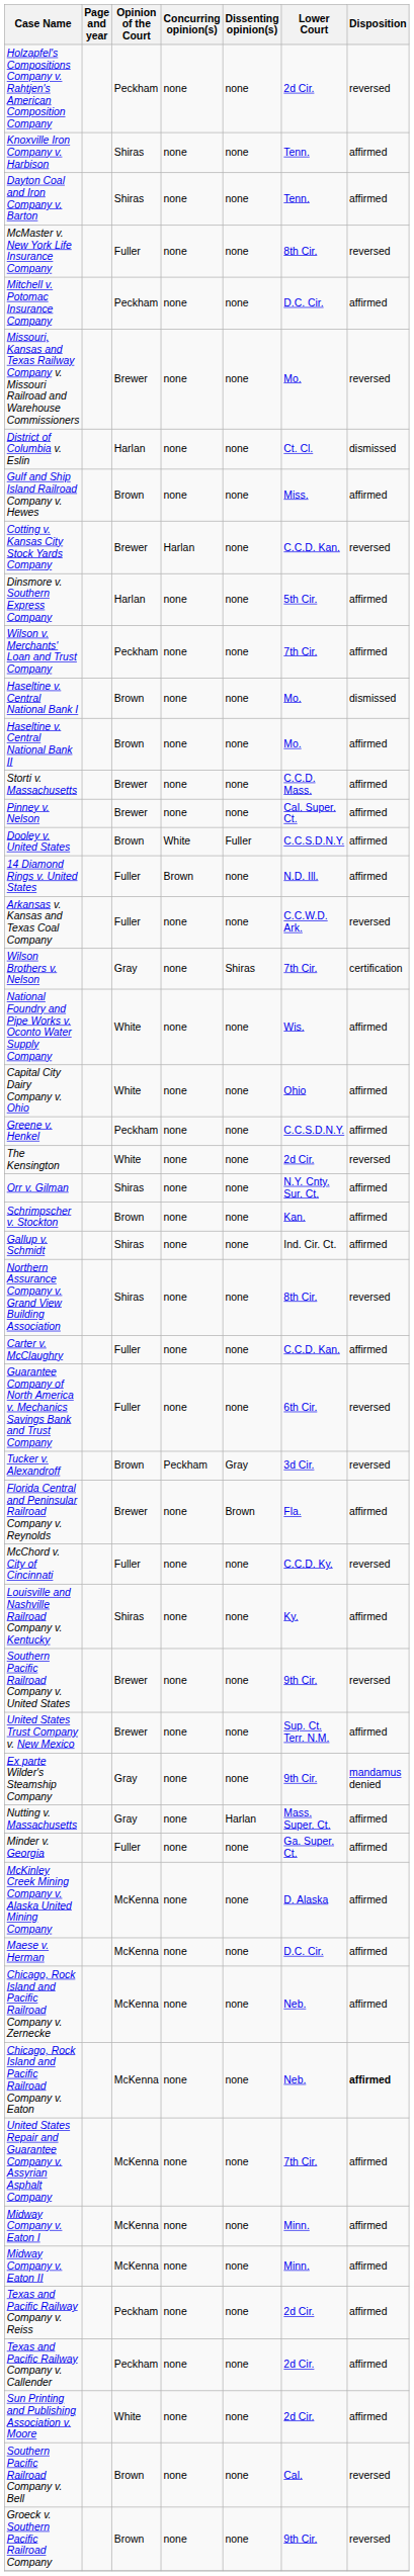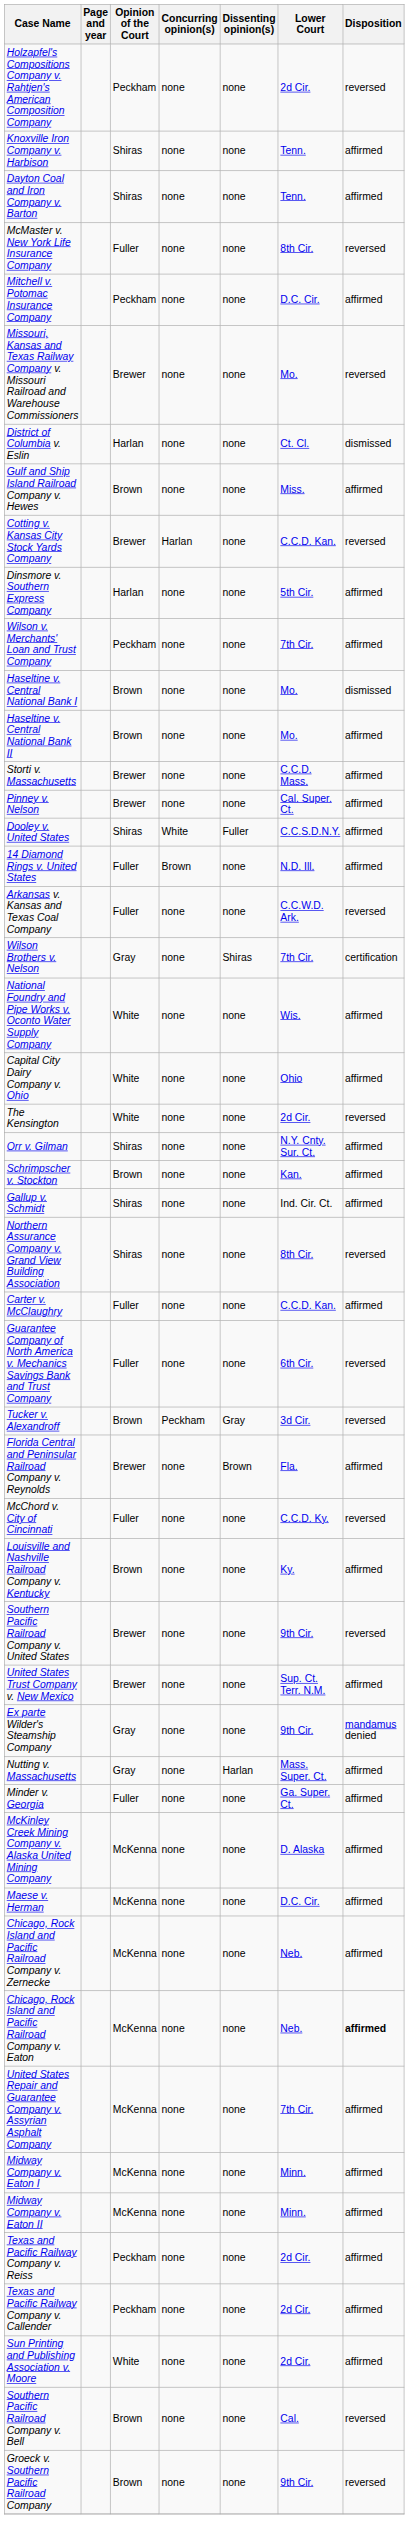 <table class="wikitable sortable">
 <tr>
 <th scope="col" style="width: 420px;">Case Name</th>
 <th scope="col" style="width: 95px;">Page and year</th>
 <th scope="col" style="width: 10px;">Opinion of the Court</th>
 <th scope="col" style="width: 10px;">Concurring opinion(s)</th>
 <th scope="col" style="width: 10px;">Dissenting opinion(s)</th>
 <th scope="col" style="width: 116px;">Lower Court</th>
 <th scope="col" style="width: 133px;">Disposition</th>
 </tr>
 <tr>
 <td><em><a href='#'>Holzapfel's Compositions Company v. Rahtjen's American Composition Company</a></em></td>
 <td align="right"></td>
 <td>Peckham</td>
 <td>none</td>
 <td>none</td>
 <td><a href='#'>2d Cir.</a></td>
 <td>reversed</td>
 </tr>
 <tr>
 <td><em><a href='#'>Knoxville Iron Company v. Harbison</a></em></td>
 <td align="right"></td>
 <td>Shiras</td>
 <td>none</td>
 <td>none</td>
 <td><a href='#'>Tenn.</a></td>
 <td>affirmed</td>
 </tr>
 <tr>
 <td><em><a href='#'>Dayton Coal and Iron Company v. Barton</a></em></td>
 <td align="right"></td>
 <td>Shiras</td>
 <td>none</td>
 <td>none</td>
 <td><a href='#'>Tenn.</a></td>
 <td>affirmed</td>
 </tr>
 <tr>
 <td><em>McMaster v. <a href='#'>New York Life Insurance Company</a></em></td>
 <td align="right"></td>
 <td>Fuller</td>
 <td>none</td>
 <td>none</td>
 <td><a href='#'>8th Cir.</a></td>
 <td>reversed</td>
 </tr>
 <tr>
 <td><em><a href='#'>Mitchell v. Potomac Insurance Company</a></em></td>
 <td align="right"></td>
 <td>Peckham</td>
 <td>none</td>
 <td>none</td>
 <td><a href='#'>D.C. Cir.</a></td>
 <td>affirmed</td>
 </tr>
 <tr>
 <td><em><a href='#'>Missouri, Kansas and Texas Railway Company</a> v. Missouri Railroad and Warehouse Commissioners</em></td>
 <td align="right"></td>
 <td>Brewer</td>
 <td>none</td>
 <td>none</td>
 <td><a href='#'>Mo.</a></td>
 <td>reversed</td>
 </tr>
 <tr>
 <td><em><a href='#'>District of Columbia</a> v. Eslin</em></td>
 <td align="right"></td>
 <td>Harlan</td>
 <td>none</td>
 <td>none</td>
 <td><a href='#'>Ct. Cl.</a></td>
 <td>dismissed</td>
 </tr>
 <tr>
 <td><em><a href='#'>Gulf and Ship Island Railroad</a> Company v. Hewes</em></td>
 <td align="right"></td>
 <td>Brown</td>
 <td>none</td>
 <td>none</td>
 <td><a href='#'>Miss.</a></td>
 <td>affirmed</td>
 </tr>
 <tr>
 <td><em><a href='#'>Cotting v. Kansas City Stock Yards Company</a></em></td>
 <td align="right"></td>
 <td>Brewer</td>
 <td>Harlan</td>
 <td>none</td>
 <td><a href='#'>C.C.D. Kan.</a></td>
 <td>reversed</td>
 </tr>
 <tr>
 <td><em>Dinsmore v. <a href='#'>Southern Express Company</a></em></td>
 <td align="right"></td>
 <td>Harlan</td>
 <td>none</td>
 <td>none</td>
 <td><a href='#'>5th Cir.</a></td>
 <td>affirmed</td>
 </tr>
 <tr>
 <td><em><a href='#'>Wilson v. Merchants' Loan and Trust Company</a></em></td>
 <td align="right"></td>
 <td>Peckham</td>
 <td>none</td>
 <td>none</td>
 <td><a href='#'>7th Cir.</a></td>
 <td>affirmed</td>
 </tr>
 <tr>
 <td><em><a href='#'>Haseltine v. Central National Bank I</a></em></td>
 <td align="right"></td>
 <td>Brown</td>
 <td>none</td>
 <td>none</td>
 <td><a href='#'>Mo.</a></td>
 <td>dismissed</td>
 </tr>
 <tr>
 <td><em><a href='#'>Haseltine v. Central National Bank II</a></em></td>
 <td align="right"></td>
 <td>Brown</td>
 <td>none</td>
 <td>none</td>
 <td><a href='#'>Mo.</a></td>
 <td>affirmed</td>
 </tr>
 <tr>
 <td><em>Storti v. <a href='#'>Massachusetts</a></em></td>
 <td align="right"></td>
 <td>Brewer</td>
 <td>none</td>
 <td>none</td>
 <td><a href='#'>C.C.D. Mass.</a></td>
 <td>affirmed</td>
 </tr>
 <tr>
 <td><em><a href='#'>Pinney v. Nelson</a></em></td>
 <td align="right"></td>
 <td>Brewer</td>
 <td>none</td>
 <td>none</td>
 <td><a href='#'>Cal. Super. Ct.</a></td>
 <td>affirmed</td>
 </tr>
 <tr>
 <td><em><a href='#'>Dooley v. United States</a></em></td>
 <td align="right"></td>
-<td>Brown</td>
+<td>Shiras</td>
 <td>White</td>
 <td>Fuller</td>
 <td><a href='#'>C.C.S.D.N.Y.</a></td>
 <td>affirmed</td>
 </tr>
 <tr>
 <td><em><a href='#'>14 Diamond Rings v. United States</a></em></td>
 <td align="right"></td>
 <td>Fuller</td>
 <td>Brown</td>
 <td>none</td>
 <td><a href='#'>N.D. Ill.</a></td>
 <td>affirmed</td>
 </tr>
 <tr>
 <td><em><a href='#'>Arkansas</a> v. Kansas and Texas Coal Company</em></td>
 <td align="right"></td>
 <td>Fuller</td>
 <td>none</td>
 <td>none</td>
 <td><a href='#'>C.C.W.D. Ark.</a></td>
 <td>reversed</td>
 </tr>
 <tr>
 <td><em><a href='#'>Wilson Brothers v. Nelson</a></em></td>
 <td align="right"></td>
 <td>Gray</td>
 <td>none</td>
 <td>Shiras</td>
 <td><a href='#'>7th Cir.</a></td>
 <td>certification</td>
 </tr>
 <tr>
 <td><em><a href='#'>National Foundry and Pipe Works v. Oconto Water Supply Company</a></em></td>
 <td align="right"></td>
 <td>White</td>
 <td>none</td>
 <td>none</td>
 <td><a href='#'>Wis.</a></td>
 <td>affirmed</td>
 </tr>
 <tr>
 <td><em>Capital City Dairy Company v. <a href='#'>Ohio</a></em></td>
 <td align="right"></td>
 <td>White</td>
 <td>none</td>
 <td>none</td>
 <td><a href='#'>Ohio</a></td>
-<td>affirmed</td>
-</tr>
-<tr>
-<td><em><a href='#'>Greene v. Henkel</a></em></td>
-<td align="right"></td>
-<td>Peckham</td>
-<td>none</td>
-<td>none</td>
-<td><a href='#'>C.C.S.D.N.Y.</a></td>
 <td>affirmed</td>
 </tr>
 <tr>
 <td><em>The Kensington</em></td>
 <td align="right"></td>
 <td>White</td>
 <td>none</td>
 <td>none</td>
 <td><a href='#'>2d Cir.</a></td>
 <td>reversed</td>
 </tr>
 <tr>
 <td><em><a href='#'>Orr v. Gilman</a></em></td>
 <td align="right"></td>
 <td>Shiras</td>
 <td>none</td>
 <td>none</td>
 <td><a href='#'>N.Y. Cnty. Sur. Ct.</a></td>
 <td>affirmed</td>
 </tr>
 <tr>
 <td><em><a href='#'>Schrimpscher v. Stockton</a></em></td>
 <td align="right"></td>
 <td>Brown</td>
 <td>none</td>
 <td>none</td>
 <td><a href='#'>Kan.</a></td>
 <td>affirmed</td>
 </tr>
 <tr>
 <td><em><a href='#'>Gallup v. Schmidt</a></em></td>
 <td align="right"></td>
 <td>Shiras</td>
 <td>none</td>
 <td>none</td>
 <td>Ind. Cir. Ct.</td>
 <td>affirmed</td>
 </tr>
 <tr>
 <td><em><a href='#'>Northern Assurance Company v. Grand View Building Association</a></em></td>
 <td align="right"></td>
 <td>Shiras</td>
 <td>none</td>
 <td>none</td>
 <td><a href='#'>8th Cir.</a></td>
 <td>reversed</td>
 </tr>
 <tr>
 <td><em><a href='#'>Carter v. McClaughry</a></em></td>
 <td align="right"></td>
 <td>Fuller</td>
 <td>none</td>
 <td>none</td>
 <td><a href='#'>C.C.D. Kan.</a></td>
 <td>affirmed</td>
 </tr>
 <tr>
 <td><em><a href='#'>Guarantee Company of North America v. Mechanics Savings Bank and Trust Company</a></em></td>
 <td align="right"></td>
 <td>Fuller</td>
 <td>none</td>
 <td>none</td>
 <td><a href='#'>6th Cir.</a></td>
 <td>reversed</td>
 </tr>
 <tr>
 <td><em><a href='#'>Tucker v. Alexandroff</a></em></td>
 <td align="right"></td>
 <td>Brown</td>
 <td>Peckham</td>
 <td>Gray</td>
 <td><a href='#'>3d Cir.</a></td>
 <td>reversed</td>
 </tr>
 <tr>
 <td><em><a href='#'>Florida Central and Peninsular Railroad</a> Company v. Reynolds</em></td>
 <td align="right"></td>
 <td>Brewer</td>
 <td>none</td>
 <td>Brown</td>
 <td><a href='#'>Fla.</a></td>
 <td>affirmed</td>
 </tr>
 <tr>
 <td><em>McChord v. <a href='#'>City of Cincinnati</a></em></td>
 <td align="right"></td>
 <td>Fuller</td>
 <td>none</td>
 <td>none</td>
 <td><a href='#'>C.C.D. Ky.</a></td>
 <td>reversed</td>
 </tr>
 <tr>
 <td><em><a href='#'>Louisville and Nashville Railroad</a> Company v. <a href='#'>Kentucky</a></em></td>
 <td align="right"></td>
-<td>Shiras</td>
+<td>Brown</td>
 <td>none</td>
 <td>none</td>
 <td><a href='#'>Ky.</a></td>
 <td>affirmed</td>
 </tr>
 <tr>
 <td><em><a href='#'>Southern Pacific Railroad</a> Company v. United States</em></td>
 <td align="right"></td>
 <td>Brewer</td>
 <td>none</td>
 <td>none</td>
 <td><a href='#'>9th Cir.</a></td>
 <td>reversed</td>
 </tr>
 <tr>
 <td><em><a href='#'>United States Trust Company</a> v. <a href='#'>New Mexico</a></em></td>
 <td align="right"></td>
 <td>Brewer</td>
 <td>none</td>
 <td>none</td>
 <td><a href='#'>Sup. Ct. Terr. N.M.</a></td>
 <td>affirmed</td>
 </tr>
 <tr>
 <td><em><a href='#'>Ex parte</a> Wilder's Steamship Company</em></td>
 <td align="right"></td>
 <td>Gray</td>
 <td>none</td>
 <td>none</td>
 <td><a href='#'>9th Cir.</a></td>
 <td><a href='#'>mandamus</a> denied</td>
 </tr>
 <tr>
 <td><em>Nutting v. <a href='#'>Massachusetts</a></em></td>
 <td align="right"></td>
 <td>Gray</td>
 <td>none</td>
 <td>Harlan</td>
 <td><a href='#'>Mass. Super. Ct.</a></td>
 <td>affirmed</td>
 </tr>
 <tr>
 <td><em>Minder v. <a href='#'>Georgia</a></em></td>
 <td align="right"></td>
 <td>Fuller</td>
 <td>none</td>
 <td>none</td>
 <td><a href='#'>Ga. Super. Ct.</a></td>
 <td>affirmed</td>
 </tr>
 <tr>
 <td><em><a href='#'>McKinley Creek Mining Company v. Alaska United Mining Company</a></em></td>
 <td align="right"></td>
 <td>McKenna</td>
 <td>none</td>
 <td>none</td>
 <td><a href='#'>D. Alaska</a></td>
 <td>affirmed</td>
 </tr>
 <tr>
 <td><em><a href='#'>Maese v. Herman</a></em></td>
 <td align="right"></td>
 <td>McKenna</td>
 <td>none</td>
 <td>none</td>
 <td><a href='#'>D.C. Cir.</a></td>
 <td>affirmed</td>
 </tr>
 <tr>
 <td><em><a href='#'>Chicago, Rock Island and Pacific Railroad</a> Company v. Zernecke</em></td>
 <td align="right"></td>
 <td>McKenna</td>
 <td>none</td>
 <td>none</td>
 <td><a href='#'>Neb.</a></td>
 <td>affirmed</td>
 </tr>
 <tr>
 <td><em><a href='#'>Chicago, Rock Island and Pacific Railroad</a> Company v. Eaton</em></td>
 <td align="right"></td>
 <td>McKenna</td>
 <td>none</td>
 <td>none</td>
 <td><a href='#'>Neb.</a></td>
 <td><strong>affirmed</strong></td>
 </tr>
 <tr>
 <td><em><a href='#'>United States Repair and Guarantee Company v. Assyrian Asphalt Company</a></em></td>
 <td align="right"></td>
 <td>McKenna</td>
 <td>none</td>
 <td>none</td>
 <td><a href='#'>7th Cir.</a></td>
 <td>affirmed</td>
 </tr>
 <tr>
 <td><em><a href='#'>Midway Company v. Eaton I</a></em></td>
 <td align="right"></td>
 <td>McKenna</td>
 <td>none</td>
 <td>none</td>
 <td><a href='#'>Minn.</a></td>
 <td>affirmed</td>
 </tr>
 <tr>
 <td><em><a href='#'>Midway Company v. Eaton II</a></em></td>
 <td align="right"></td>
 <td>McKenna</td>
 <td>none</td>
 <td>none</td>
 <td><a href='#'>Minn.</a></td>
 <td>affirmed</td>
 </tr>
 <tr>
 <td><em><a href='#'>Texas and Pacific Railway</a> Company v. Reiss</em></td>
 <td align="right"></td>
 <td>Peckham</td>
 <td>none</td>
 <td>none</td>
 <td><a href='#'>2d Cir.</a></td>
 <td>affirmed</td>
 </tr>
 <tr>
 <td><em><a href='#'>Texas and Pacific Railway</a> Company v. Callender</em></td>
 <td align="right"></td>
 <td>Peckham</td>
 <td>none</td>
 <td>none</td>
 <td><a href='#'>2d Cir.</a></td>
 <td>affirmed</td>
 </tr>
 <tr>
 <td><em><a href='#'>Sun Printing and Publishing Association v. Moore</a></em></td>
 <td align="right"></td>
 <td>White</td>
 <td>none</td>
 <td>none</td>
 <td><a href='#'>2d Cir.</a></td>
 <td>affirmed</td>
 </tr>
 <tr>
 <td><em><a href='#'>Southern Pacific Railroad</a> Company v. Bell</em></td>
 <td align="right"></td>
 <td>Brown</td>
 <td>none</td>
 <td>none</td>
 <td><a href='#'>Cal.</a></td>
 <td>reversed</td>
 </tr>
 <tr>
 <td><em>Groeck v. <a href='#'>Southern Pacific Railroad</a> Company</em></td>
 <td align="right"></td>
 <td>Brown</td>
 <td>none</td>
 <td>none</td>
 <td><a href='#'>9th Cir.</a></td>
 <td>reversed</td>
 </tr>
 <tr>
 </tr>
 </table>
